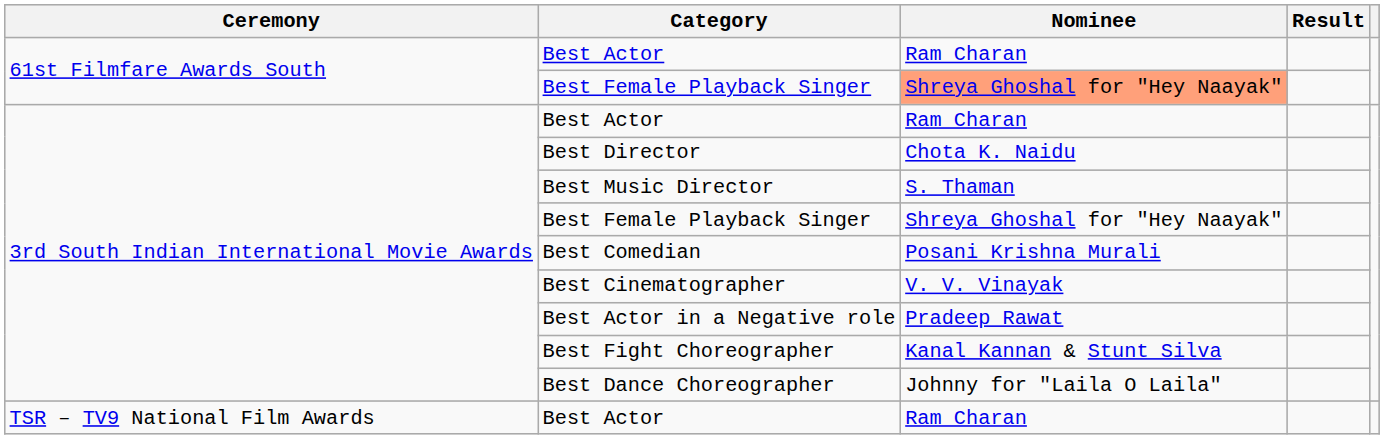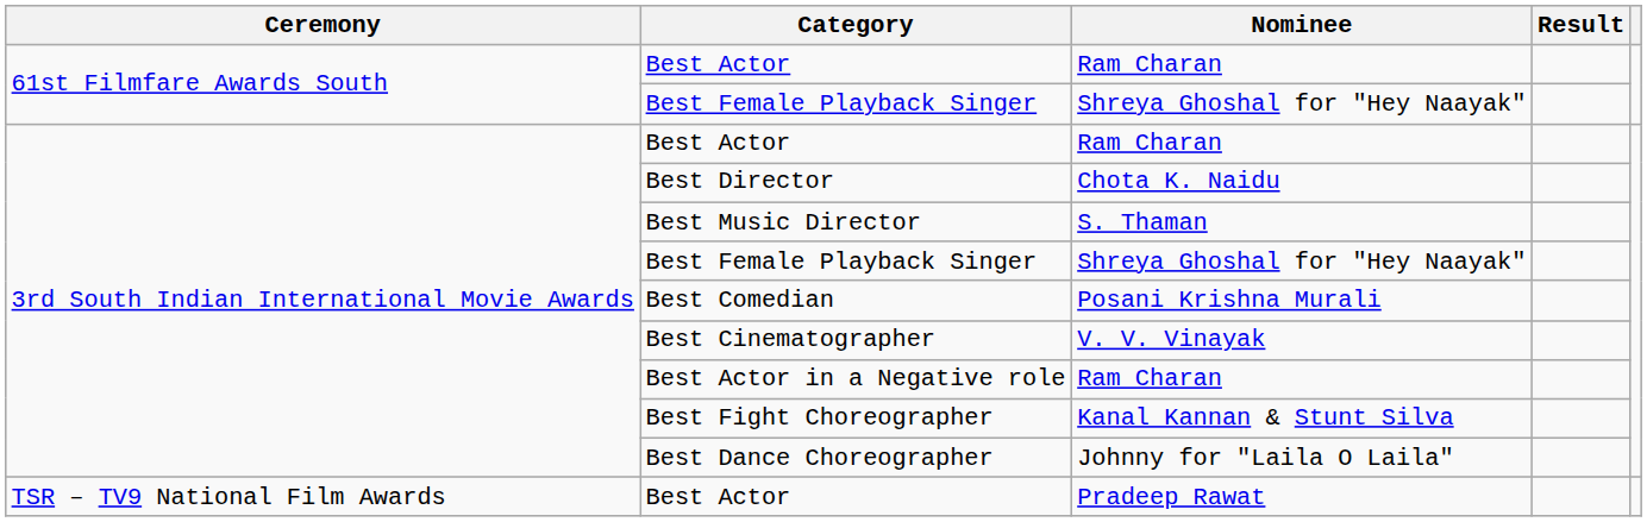 <table class="wikitable sortable">
 <tr>
 <th scope="colspan">Ceremony</th>
 <th scope="colspan">Category</th>
 <th scope="colspan">Nominee</th>
 <th scope="colspan">Result</th>
 <th scope="colspan" class="unsortable"></th>
 </tr>
 <tr>
 <td rowspan="2"><a href='#'>61st Filmfare Awards South</a></td>
 <td><a href='#'>Best Actor</a></td>
 <td><a href='#'>Ram Charan</a></td>
 <td></td>
 <td rowspan="2" style="text-align: center;"><br></td>
 </tr>
 <tr>
 <td><a href='#'>Best Female Playback Singer</a></td>
-<td style="background: lightsalmon;"><a href='#'>Shreya Ghoshal</a> for "Hey Naayak"</td>
+<td><a href='#'>Shreya Ghoshal</a> for "Hey Naayak"</td>
 <td></td>
 </tr>
 <tr>
 <td rowspan="9"><a href='#'>3rd South Indian International Movie Awards</a></td>
 <td>Best Actor</td>
 <td><a href='#'>Ram Charan</a></td>
 <td></td>
 <td rowspan="9" style="text-align: center;"><br></td>
 </tr>
 <tr>
 <td>Best Director</td>
 <td><a href='#'>Chota K. Naidu</a></td>
 <td></td>
 </tr>
 <tr>
 <td>Best Music Director</td>
 <td><a href='#'>S. Thaman</a></td>
 <td></td>
 </tr>
 <tr>
 <td>Best Female Playback Singer</td>
 <td><a href='#'>Shreya Ghoshal</a> for "Hey Naayak"</td>
 <td></td>
 </tr>
 <tr>
 <td>Best Comedian</td>
 <td><a href='#'>Posani Krishna Murali</a></td>
 <td></td>
 </tr>
 <tr>
 <td>Best Cinematographer</td>
 <td><a href='#'>V. V. Vinayak</a></td>
 <td></td>
 </tr>
 <tr>
 <td>Best Actor in a Negative role</td>
-<td><a href='#'>Pradeep Rawat</a></td>
+<td><a href='#'>Ram Charan</a></td>
 <td></td>
 </tr>
 <tr>
 <td>Best Fight Choreographer</td>
 <td><a href='#'>Kanal Kannan</a> & <a href='#'>Stunt Silva</a></td>
 <td></td>
 </tr>
 <tr>
 <td>Best Dance Choreographer</td>
 <td>Johnny for "Laila O Laila"</td>
 <td></td>
 </tr>
 <tr>
 <td><a href='#'>TSR</a> – <a href='#'>TV9</a> National Film Awards</td>
 <td>Best Actor</td>
-<td><a href='#'>Ram Charan</a></td>
+<td><a href='#'>Pradeep Rawat</a></td>
 <td></td>
 <td style="text-align: center;"></td>
 </tr>
 </table>
